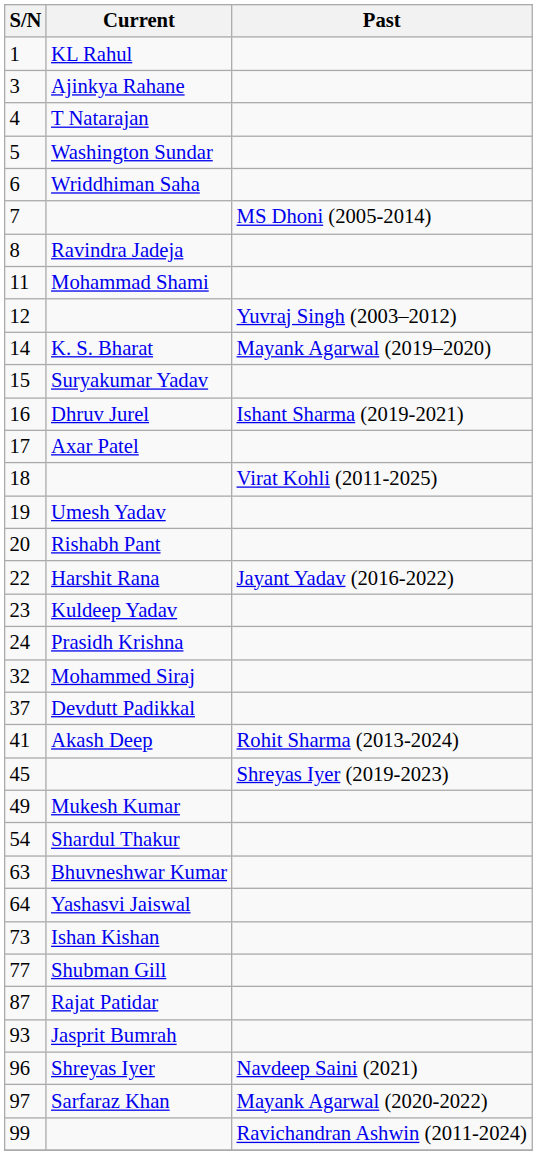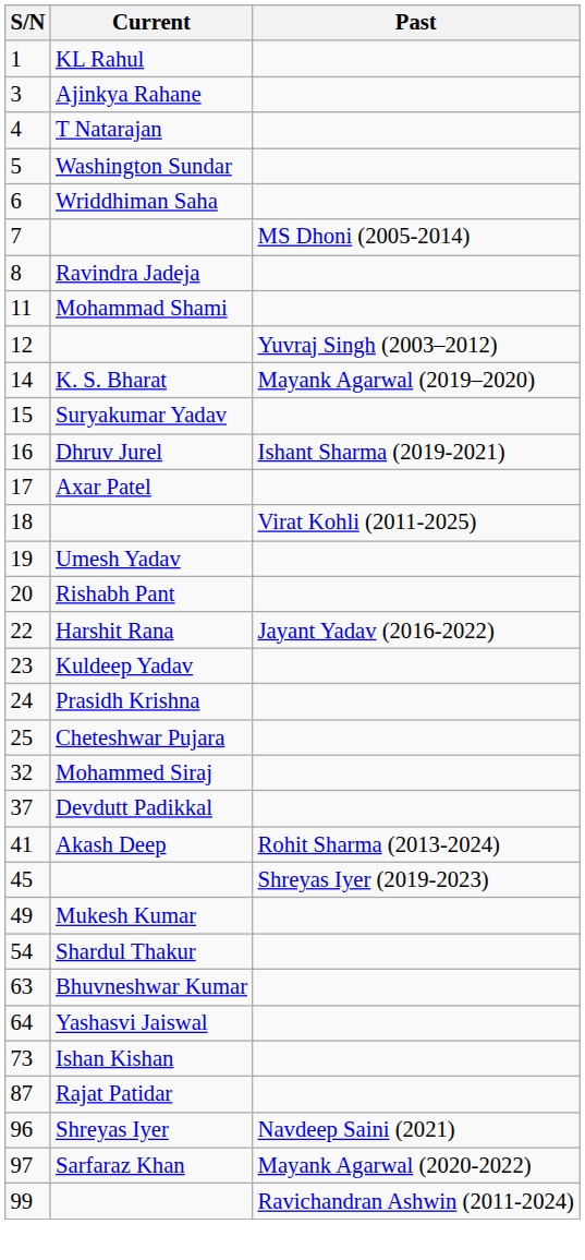 <table class="wikitable sortable";">
 <tr style="background:#efefef;">
 <th>S/N</th>
 <th>Current</th>
 <th>Past</th>
 </tr>
 <tr>
 <td>1</td>
 <td><a href='#'>KL Rahul</a></td>
 <td></td>
 </tr>
 <tr>
 <td>3</td>
 <td><a href='#'>Ajinkya Rahane</a></td>
 <td></td>
 </tr>
 <tr>
 <td>4</td>
 <td><a href='#'>T Natarajan</a></td>
 <td></td>
 </tr>
 <tr>
 <td>5</td>
 <td><a href='#'>Washington Sundar</a></td>
 <td></td>
 </tr>
 <tr>
 <td>6</td>
 <td><a href='#'>Wriddhiman Saha</a></td>
 <td></td>
 </tr>
 <tr>
 <td>7</td>
 <td></td>
 <td><a href='#'>MS Dhoni</a> (2005-2014)</td>
 </tr>
 <tr>
 <td>8</td>
 <td><a href='#'>Ravindra Jadeja</a></td>
 <td></td>
 </tr>
 <tr>
 <td>11</td>
 <td><a href='#'>Mohammad Shami</a></td>
 <td></td>
 </tr>
 <tr>
 <td>12</td>
 <td></td>
 <td><a href='#'>Yuvraj Singh</a> (2003–2012)</td>
 </tr>
 <tr>
 <td>14</td>
 <td><a href='#'>K. S. Bharat</a></td>
 <td><a href='#'>Mayank Agarwal</a> (2019–2020)</td>
 </tr>
 <tr>
 <td>15</td>
 <td><a href='#'>Suryakumar Yadav</a></td>
 <td></td>
 </tr>
 <tr>
 <td>16</td>
 <td><a href='#'>Dhruv Jurel</a></td>
 <td><a href='#'>Ishant Sharma</a> (2019-2021)</td>
 </tr>
 <tr>
 <td>17</td>
 <td><a href='#'>Axar Patel</a></td>
 <td></td>
 </tr>
 <tr>
 <td>18</td>
 <td></td>
 <td><a href='#'>Virat Kohli</a> (2011-2025)</td>
 </tr>
 <tr>
 <td>19</td>
 <td><a href='#'>Umesh Yadav</a></td>
 <td></td>
 </tr>
 <tr>
 <td>20</td>
 <td><a href='#'>Rishabh Pant</a></td>
 <td></td>
 </tr>
 <tr>
 <td>22</td>
 <td><a href='#'>Harshit Rana</a></td>
 <td><a href='#'>Jayant Yadav</a> (2016-2022)</td>
 </tr>
 <tr>
 <td>23</td>
 <td><a href='#'>Kuldeep Yadav</a></td>
 <td></td>
 </tr>
 <tr>
 <td>24</td>
 <td><a href='#'>Prasidh Krishna</a></td>
 <td></td>
 </tr>
 <tr>
+<td>25</td>
+<td><a href='#'>Cheteshwar Pujara</a></td>
+<td></td>
+</tr>
+<tr>
 <td>32</td>
 <td><a href='#'>Mohammed Siraj</a></td>
 <td></td>
 </tr>
 <tr>
 <td>37</td>
 <td><a href='#'>Devdutt Padikkal</a></td>
 <td></td>
 </tr>
 <tr>
 <td>41</td>
 <td><a href='#'>Akash Deep</a></td>
 <td><a href='#'>Rohit Sharma</a> (2013-2024)</td>
 </tr>
 <tr>
 <td>45</td>
 <td></td>
 <td><a href='#'>Shreyas Iyer</a> (2019-2023)</td>
 </tr>
 <tr>
 <td>49</td>
 <td><a href='#'>Mukesh Kumar</a></td>
 <td></td>
 </tr>
 <tr>
 <td>54</td>
 <td><a href='#'>Shardul Thakur</a></td>
 <td></td>
 </tr>
 <tr>
 <td>63</td>
 <td><a href='#'>Bhuvneshwar Kumar</a></td>
 <td></td>
 </tr>
 <tr>
 <td>64</td>
 <td><a href='#'>Yashasvi Jaiswal</a></td>
 <td></td>
 </tr>
 <tr>
 <td>73</td>
 <td><a href='#'>Ishan Kishan</a></td>
 <td></td>
 </tr>
 <tr>
-<td>77</td>
-<td><a href='#'>Shubman Gill</a></td>
-<td></td>
-</tr>
-<tr>
 <td>87</td>
 <td><a href='#'>Rajat Patidar</a></td>
-<td></td>
-</tr>
-<tr>
-<td>93</td>
-<td><a href='#'>Jasprit Bumrah</a></td>
 <td></td>
 </tr>
 <tr>
 <td>96</td>
 <td><a href='#'>Shreyas Iyer</a></td>
 <td><a href='#'>Navdeep Saini</a> (2021)</td>
 </tr>
 <tr>
 <td>97</td>
 <td><a href='#'>Sarfaraz Khan</a></td>
 <td><a href='#'>Mayank Agarwal</a> (2020-2022)</td>
 </tr>
 <tr>
 <td>99</td>
 <td></td>
 <td><a href='#'>Ravichandran Ashwin</a> (2011-2024)</td>
 </tr>
 <tr>
 </tr>
 </table>
